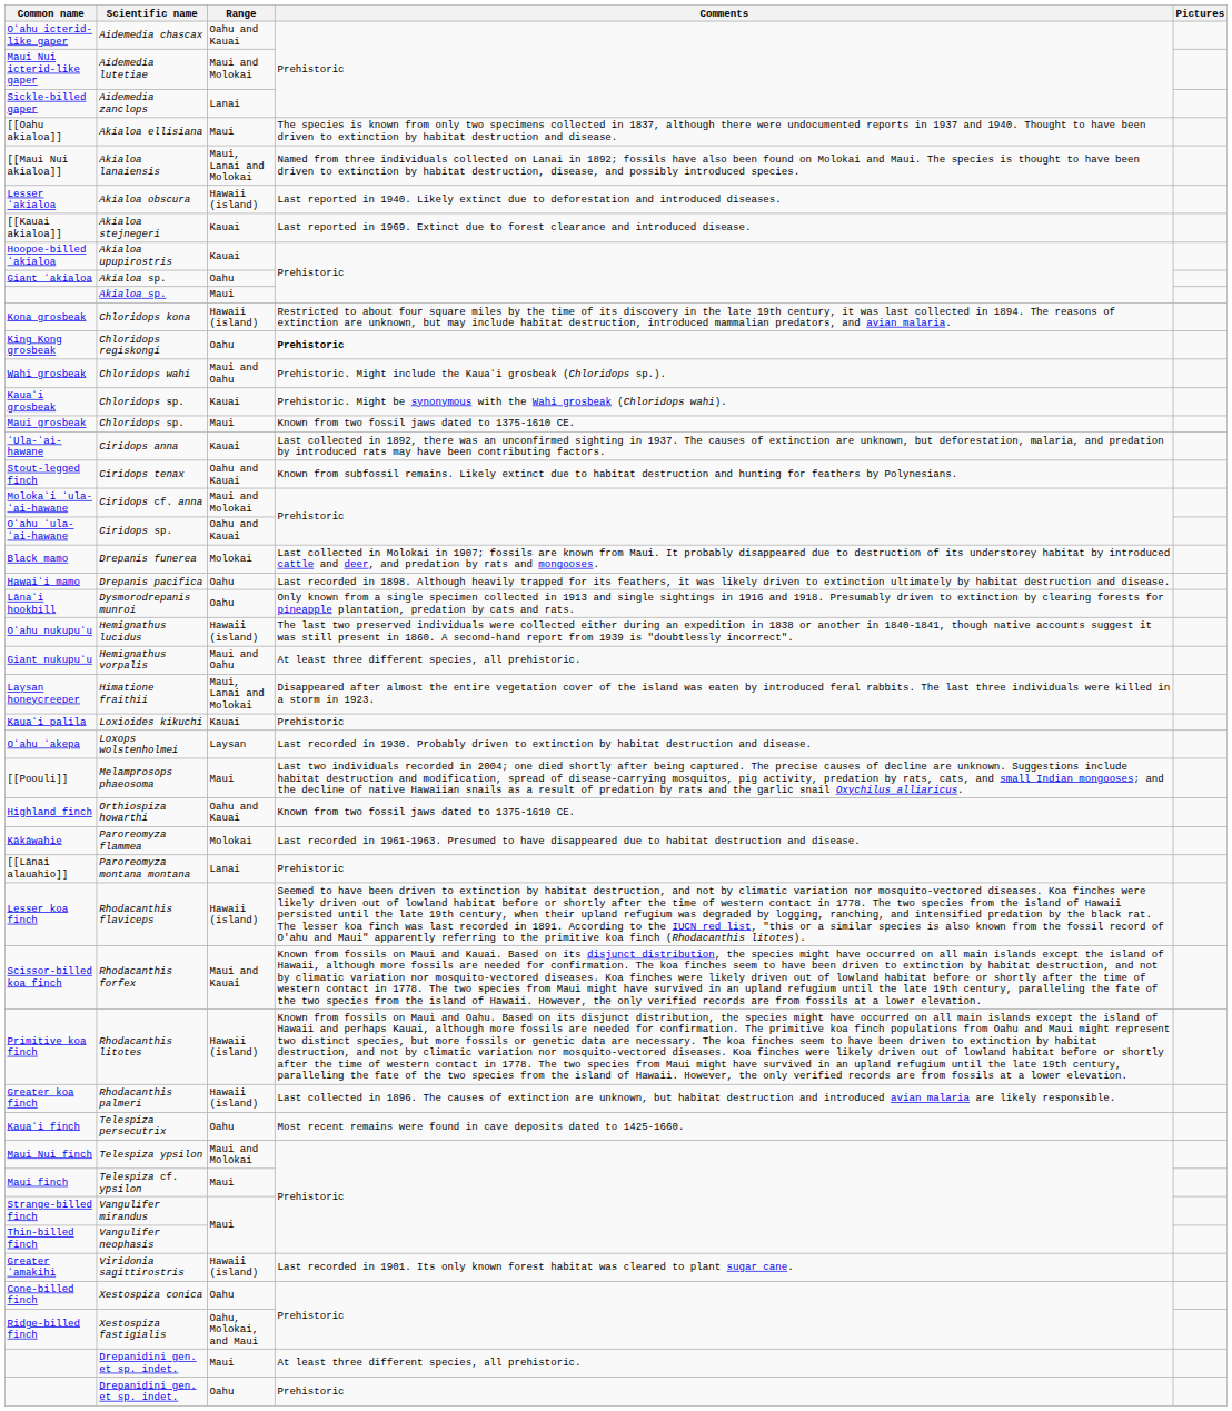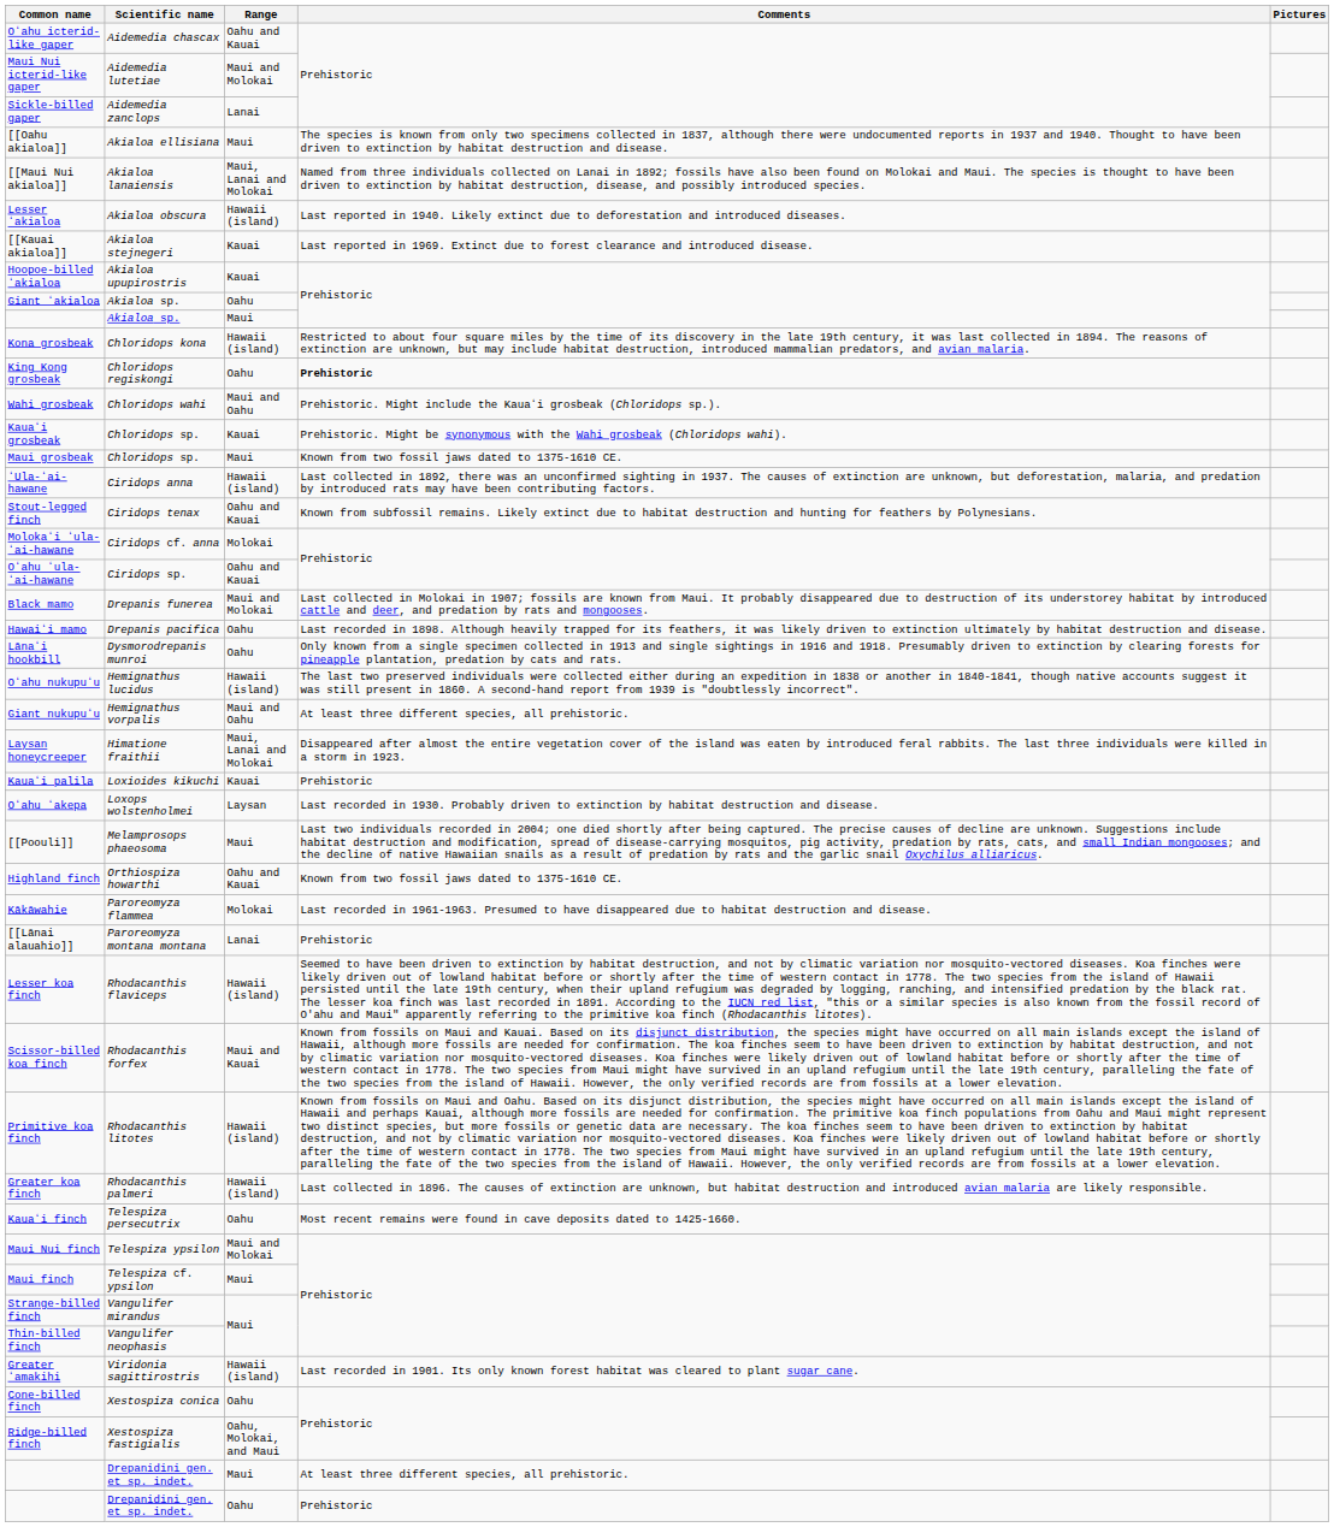 <table class="wikitable">
 <tr>
 <th>Common name</th>
 <th>Scientific name</th>
 <th>Range</th>
 <th class="unsortable">Comments</th>
 <th class="unsortable">Pictures</th>
 </tr>
 <tr>
 <td><a href='#'>Oʻahu icterid-like gaper</a></td>
 <td><em>Aidemedia chascax</em></td>
 <td>Oahu and Kauai</td>
 <td rowspan="3">Prehistoric</td>
 <td></td>
 </tr>
 <tr>
 <td><a href='#'>Maui Nui icterid-like gaper</a></td>
 <td><em>Aidemedia lutetiae</em></td>
 <td>Maui and Molokai</td>
 <td></td>
 </tr>
 <tr>
 <td><a href='#'>Sickle-billed gaper</a></td>
 <td><em>Aidemedia zanclops</em></td>
 <td>Lanai</td>
 <td></td>
 </tr>
 <tr>
 <td>[[Oahu akialoa]]</td>
 <td><em>Akialoa ellisiana</em></td>
 <td>Maui</td>
 <td>The species is known from only two specimens collected in 1837, although there were undocumented reports in 1937 and 1940. Thought to have been driven to extinction by habitat destruction and disease.</td>
 <td></td>
 </tr>
 <tr>
 <td>[[Maui Nui akialoa]]</td>
 <td><em>Akialoa lanaiensis</em></td>
 <td>Maui, Lanai and Molokai</td>
 <td>Named from three individuals collected on Lanai in 1892; fossils have also been found on Molokai and Maui. The species is thought to have been driven to extinction by habitat destruction, disease, and possibly introduced species.</td>
 <td></td>
 </tr>
 <tr>
 <td><a href='#'>Lesser ʻakialoa</a></td>
 <td><em>Akialoa obscura</em></td>
 <td>Hawaii (island)</td>
 <td>Last reported in 1940. Likely extinct due to deforestation and introduced diseases.</td>
 <td></td>
 </tr>
 <tr>
 <td>[[Kauai akialoa]]</td>
 <td><em>Akialoa stejnegeri</em></td>
 <td>Kauai</td>
 <td>Last reported in 1969. Extinct due to forest clearance and introduced disease.</td>
 <td></td>
 </tr>
 <tr>
 <td><a href='#'>Hoopoe-billed ʻakialoa</a></td>
 <td><em>Akialoa upupirostris</em></td>
 <td>Kauai</td>
 <td rowspan="3">Prehistoric</td>
 <td></td>
 </tr>
 <tr>
 <td><a href='#'>Giant ʻakialoa</a></td>
 <td><em>Akialoa</em> sp.</td>
 <td>Oahu</td>
 <td></td>
 </tr>
 <tr>
 <td></td>
 <td><a href='#'><em>Akialoa</em> sp.</a></td>
 <td>Maui</td>
 <td></td>
 </tr>
 <tr>
 <td><a href='#'>Kona grosbeak</a></td>
 <td><em>Chloridops kona</em></td>
 <td>Hawaii (island)</td>
 <td>Restricted to about four square miles by the time of its discovery in the late 19th century, it was last collected in 1894. The reasons of extinction are unknown, but may include habitat destruction, introduced mammalian predators, and <a href='#'>avian malaria</a>.</td>
 <td></td>
 </tr>
 <tr>
 <td><a href='#'>King Kong grosbeak</a></td>
 <td><em>Chloridops regiskongi</em></td>
 <td>Oahu</td>
 <td><strong>Prehistoric</strong></td>
 <td></td>
 </tr>
 <tr>
 <td><a href='#'>Wahi grosbeak</a></td>
 <td><em>Chloridops wahi</em></td>
 <td>Maui and Oahu</td>
 <td>Prehistoric. Might include the Kauaʻi grosbeak (<em>Chloridops</em> sp.).</td>
 <td></td>
 </tr>
 <tr>
 <td><a href='#'>Kauaʻi grosbeak</a></td>
 <td><em>Chloridops</em> sp.</td>
 <td>Kauai</td>
 <td>Prehistoric. Might be <a href='#'>synonymous</a> with the <a href='#'>Wahi grosbeak</a> (<em>Chloridops wahi</em>).</td>
 <td></td>
 </tr>
 <tr>
 <td><a href='#'>Maui grosbeak</a></td>
 <td><em>Chloridops</em> sp.</td>
 <td>Maui</td>
 <td>Known from two fossil jaws dated to 1375-1610 CE.</td>
 <td></td>
 </tr>
 <tr>
 <td><a href='#'>ʻUla-ʻai-hawane</a></td>
 <td><em>Ciridops anna</em></td>
-<td>Kauai</td>
+<td>Hawaii (island)</td>
 <td>Last collected in 1892, there was an unconfirmed sighting in 1937. The causes of extinction are unknown, but deforestation, malaria, and predation by introduced rats may have been contributing factors.</td>
 <td></td>
 </tr>
 <tr>
 <td><a href='#'>Stout-legged finch</a></td>
 <td><em>Ciridops tenax</em></td>
 <td>Oahu and Kauai</td>
 <td>Known from subfossil remains. Likely extinct due to habitat destruction and hunting for feathers by Polynesians.</td>
 <td></td>
 </tr>
 <tr>
 <td><a href='#'>Molokaʻi ʻula-ʻai-hawane</a></td>
 <td><em>Ciridops</em> cf. <em>anna</em></td>
-<td>Maui and Molokai</td>
+<td>Molokai</td>
 <td rowspan="2">Prehistoric</td>
 <td></td>
 </tr>
 <tr>
 <td><a href='#'>Oʻahu ʻula-ʻai-hawane</a></td>
 <td><em>Ciridops</em> sp.</td>
 <td>Oahu and Kauai</td>
 <td></td>
 </tr>
 <tr>
 <td><a href='#'>Black mamo</a></td>
 <td><em>Drepanis funerea</em></td>
-<td>Molokai</td>
+<td>Maui and Molokai</td>
 <td>Last collected in Molokai in 1907; fossils are known from Maui. It probably disappeared due to destruction of its understorey habitat by introduced <a href='#'>cattle</a> and <a href='#'>deer</a>, and predation by rats and <a href='#'>mongooses</a>.</td>
 <td></td>
 </tr>
 <tr>
 <td><a href='#'>Hawaiʻi mamo</a></td>
 <td><em>Drepanis pacifica</em></td>
 <td>Oahu</td>
 <td>Last recorded in 1898. Although heavily trapped for its feathers, it was likely driven to extinction ultimately by habitat destruction and disease.</td>
 <td></td>
 </tr>
 <tr>
 <td><a href='#'>Lānaʻi hookbill</a></td>
 <td><em>Dysmorodrepanis munroi</em></td>
 <td>Oahu</td>
 <td>Only known from a single specimen collected in 1913 and single sightings in 1916 and 1918. Presumably driven to extinction by clearing forests for <a href='#'>pineapple</a> plantation, predation by cats and rats.</td>
 <td></td>
 </tr>
 <tr>
 <td><a href='#'>Oʻahu nukupuʻu</a></td>
 <td><em>Hemignathus lucidus</em></td>
 <td>Hawaii (island)</td>
 <td>The last two preserved individuals were collected either during an expedition in 1838 or another in 1840-1841, though native accounts suggest it was still present in 1860. A second-hand report from 1939 is "doubtlessly incorrect".</td>
 <td></td>
 </tr>
 <tr>
 <td><a href='#'>Giant nukupuʻu</a></td>
 <td><em>Hemignathus vorpalis</em></td>
 <td>Maui and Oahu</td>
 <td>At least three different species, all prehistoric.</td>
 <td></td>
 </tr>
 <tr>
 <td><a href='#'>Laysan honeycreeper</a></td>
 <td><em>Himatione fraithii</em></td>
 <td>Maui, Lanai and Molokai</td>
 <td>Disappeared after almost the entire vegetation cover of the island was eaten by introduced feral rabbits. The last three individuals were killed in a storm in 1923.</td>
 <td></td>
 </tr>
 <tr>
 <td><a href='#'>Kauaʻi palila</a></td>
 <td><em>Loxioides kikuchi</em></td>
 <td>Kauai</td>
 <td>Prehistoric</td>
 <td></td>
 </tr>
 <tr>
 <td><a href='#'>Oʻahu ʻakepa</a></td>
 <td><em>Loxops wolstenholmei</em></td>
 <td>Laysan</td>
 <td>Last recorded in 1930. Probably driven to extinction by habitat destruction and disease.</td>
 <td></td>
 </tr>
 <tr>
 <td>[[Poouli]]</td>
 <td><em>Melamprosops phaeosoma</em></td>
 <td>Maui</td>
 <td>Last two individuals recorded in 2004; one died shortly after being captured. The precise causes of decline are unknown. Suggestions include habitat destruction and modification, spread of disease-carrying mosquitos, pig activity, predation by rats, cats, and <a href='#'>small Indian mongooses</a>; and the decline of native Hawaiian snails as a result of predation by rats and the garlic snail <em><a href='#'>Oxychilus alliaricus</a></em>.</td>
 <td></td>
 </tr>
 <tr>
 <td><a href='#'>Highland finch</a></td>
 <td><em>Orthiospiza howarthi</em></td>
 <td>Oahu and Kauai</td>
 <td>Known from two fossil jaws dated to 1375-1610 CE.</td>
 <td></td>
 </tr>
 <tr>
 <td><a href='#'>Kākāwahie</a></td>
 <td><em>Paroreomyza flammea</em></td>
 <td>Molokai</td>
 <td>Last recorded in 1961-1963. Presumed to have disappeared due to habitat destruction and disease.</td>
 <td></td>
 </tr>
 <tr>
 <td>[[Lānai alauahio]]</td>
 <td><em>Paroreomyza montana montana</em></td>
 <td>Lanai</td>
 <td>Prehistoric</td>
 <td></td>
 </tr>
 <tr>
 <td><a href='#'>Lesser koa finch</a></td>
 <td><em>Rhodacanthis flaviceps</em></td>
 <td>Hawaii (island)</td>
 <td>Seemed to have been driven to extinction by habitat destruction, and not by climatic variation nor mosquito-vectored diseases. Koa finches were likely driven out of lowland habitat before or shortly after the time of western contact in 1778. The two species from the island of Hawaii persisted until the late 19th century, when their upland refugium was degraded by logging, ranching, and intensified predation by the black rat. The lesser koa finch was last recorded in 1891. According to the <a href='#'>IUCN red list</a>, "this or a similar species is also known from the fossil record of O'ahu and Maui" apparently referring to the primitive koa finch (<em>Rhodacanthis litotes</em>).</td>
 <td></td>
 </tr>
 <tr>
 <td><a href='#'>Scissor-billed koa finch</a></td>
 <td><em>Rhodacanthis forfex</em></td>
 <td>Maui and Kauai</td>
 <td>Known from fossils on Maui and Kauai. Based on its <a href='#'>disjunct distribution</a>, the species might have occurred on all main islands except the island of Hawaii, although more fossils are needed for confirmation. The koa finches seem to have been driven to extinction by habitat destruction, and not by climatic variation nor mosquito-vectored diseases. Koa finches were likely driven out of lowland habitat before or shortly after the time of western contact in 1778. The two species from Maui might have survived in an upland refugium until the late 19th century, paralleling the fate of the two species from the island of Hawaii. However, the only verified records are from fossils at a lower elevation.</td>
 <td></td>
 </tr>
 <tr>
 <td><a href='#'>Primitive koa finch</a></td>
 <td><em>Rhodacanthis litotes</em></td>
 <td>Hawaii (island)</td>
 <td>Known from fossils on Maui and Oahu. Based on its disjunct distribution, the species might have occurred on all main islands except the island of Hawaii and perhaps Kauai, although more fossils are needed for confirmation. The primitive koa finch populations from Oahu and Maui might represent two distinct species, but more fossils or genetic data are necessary. The koa finches seem to have been driven to extinction by habitat destruction, and not by climatic variation nor mosquito-vectored diseases. Koa finches were likely driven out of lowland habitat before or shortly after the time of western contact in 1778. The two species from Maui might have survived in an upland refugium until the late 19th century, paralleling the fate of the two species from the island of Hawaii. However, the only verified records are from fossils at a lower elevation.</td>
 <td></td>
 </tr>
 <tr>
 <td><a href='#'>Greater koa finch</a></td>
 <td><em>Rhodacanthis palmeri</em></td>
 <td>Hawaii (island)</td>
 <td>Last collected in 1896. The causes of extinction are unknown, but habitat destruction and introduced <a href='#'>avian malaria</a> are likely responsible.</td>
 <td></td>
 </tr>
 <tr>
 <td><a href='#'>Kauaʻi finch</a></td>
 <td><em>Telespiza persecutrix</em></td>
 <td>Oahu</td>
 <td>Most recent remains were found in cave deposits dated to 1425-1660.</td>
 <td></td>
 </tr>
 <tr>
 <td><a href='#'>Maui Nui finch</a></td>
 <td><em>Telespiza ypsilon</em></td>
 <td>Maui and Molokai</td>
 <td rowspan="4">Prehistoric</td>
 <td></td>
 </tr>
 <tr>
 <td><a href='#'>Maui finch</a></td>
 <td><em>Telespiza</em> cf. <em>ypsilon</em></td>
 <td>Maui</td>
 <td></td>
 </tr>
 <tr>
 <td><a href='#'>Strange-billed finch</a></td>
 <td><em>Vangulifer mirandus</em></td>
 <td rowspan="2">Maui</td>
 <td></td>
 </tr>
 <tr>
 <td><a href='#'>Thin-billed finch</a></td>
 <td><em>Vangulifer neophasis</em></td>
 <td></td>
 </tr>
 <tr>
 <td><a href='#'>Greater ʻamakihi</a></td>
 <td><em>Viridonia sagittirostris</em></td>
 <td>Hawaii (island)</td>
 <td>Last recorded in 1901. Its only known forest habitat was cleared to plant <a href='#'>sugar cane</a>.</td>
 <td></td>
 </tr>
 <tr>
 <td><a href='#'>Cone-billed finch</a></td>
 <td><em>Xestospiza conica</em></td>
 <td>Oahu</td>
 <td rowspan="2">Prehistoric</td>
 <td></td>
 </tr>
 <tr>
 <td><a href='#'>Ridge-billed finch</a></td>
 <td><em>Xestospiza fastigialis</em></td>
 <td>Oahu, Molokai, and Maui</td>
 <td></td>
 </tr>
 <tr>
 <td></td>
 <td><a href='#'>Drepanidini gen. et sp. indet.</a></td>
 <td>Maui</td>
 <td>At least three different species, all prehistoric.</td>
 <td></td>
 </tr>
 <tr>
 <td></td>
 <td><a href='#'>Drepanidini gen. et sp. indet.</a></td>
 <td>Oahu</td>
 <td>Prehistoric</td>
 <td></td>
 </tr>
 </table>
